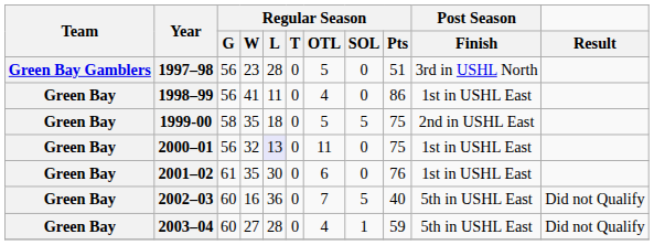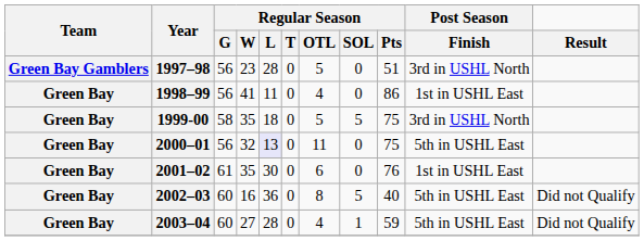 <table class="wikitable" style="font-size: 95%; text-align:center;">
 <tr>
 <th rowspan="2">Team</th>
 <th rowspan="2">Year</th>
 <th colspan="7">Regular Season</th>
 <th colspan="1">Post Season</th>
 </tr>
 <tr>
 <th>G</th>
 <th>W</th>
 <th>L</th>
 <th>T</th>
 <th>OTL</th>
 <th>SOL</th>
 <th>Pts</th>
 <th>Finish</th>
 <th>Result</th>
 </tr>
 <tr>
 <th><a href='#'>Green Bay Gamblers</a></th>
 <th>1997–98</th>
 <td>56</td>
 <td>23</td>
 <td>28</td>
 <td>0</td>
 <td>5</td>
 <td>0</td>
 <td>51</td>
 <td>3rd in <a href='#'>USHL</a> North</td>
 <td></td>
 </tr>
 <tr>
 <th>Green Bay</th>
 <th>1998–99</th>
 <td>56</td>
 <td>41</td>
 <td>11</td>
 <td>0</td>
 <td>4</td>
 <td>0</td>
 <td>86</td>
 <td>1st in USHL East</td>
 <td></td>
 </tr>
 <tr>
 <th>Green Bay</th>
 <th>1999-00</th>
 <td>58</td>
 <td>35</td>
 <td>18</td>
 <td>0</td>
 <td>5</td>
 <td>5</td>
 <td>75</td>
-<td>2nd in USHL East</td>
+<td>3rd in <a href='#'>USHL</a> North</td>
 <td></td>
 </tr>
 <tr>
 <th>Green Bay</th>
 <th>2000–01</th>
 <td>56</td>
 <td>32</td>
 <td style="background: lavender;">13</td>
 <td>0</td>
 <td>11</td>
 <td>0</td>
 <td>75</td>
-<td>1st in USHL East</td>
+<td>5th in USHL East</td>
 <td></td>
 </tr>
 <tr>
 <th>Green Bay</th>
 <th>2001–02</th>
 <td>61</td>
 <td>35</td>
 <td>30</td>
 <td>0</td>
 <td>6</td>
 <td>0</td>
 <td>76</td>
 <td>1st in USHL East</td>
 <td></td>
 </tr>
 <tr>
 <th>Green Bay</th>
 <th>2002–03</th>
 <td>60</td>
 <td>16</td>
 <td>36</td>
 <td>0</td>
-<td>7</td>
+<td>8</td>
 <td>5</td>
 <td>40</td>
 <td>5th in USHL East</td>
 <td>Did not Qualify</td>
 </tr>
 <tr>
 <th>Green Bay</th>
 <th>2003–04</th>
 <td>60</td>
 <td>27</td>
 <td>28</td>
 <td>0</td>
 <td>4</td>
 <td>1</td>
 <td>59</td>
 <td>5th in USHL East</td>
 <td>Did not Qualify</td>
 </tr>
 <tr>
 </tr>
 </table>
